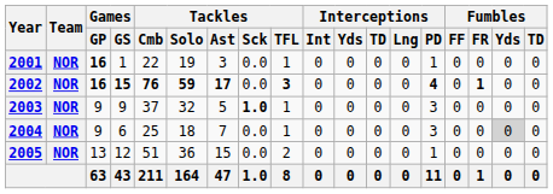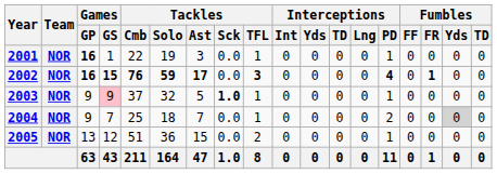 <table class="wikitable" style="text-align:center">
 <tr>
 <th rowspan="2">Year</th>
 <th rowspan="2">Team</th>
 <th colspan="2">Games</th>
 <th colspan="5">Tackles</th>
 <th colspan="5">Interceptions</th>
 <th colspan="4">Fumbles</th>
 </tr>
 <tr>
 <th>GP</th>
 <th>GS</th>
 <th>Cmb</th>
 <th>Solo</th>
 <th>Ast</th>
 <th>Sck</th>
 <th>TFL</th>
 <th>Int</th>
 <th>Yds</th>
 <th>TD</th>
 <th>Lng</th>
 <th>PD</th>
 <th>FF</th>
 <th>FR</th>
 <th>Yds</th>
 <th>TD</th>
 </tr>
 <tr>
 <th><a href='#'>2001</a></th>
 <th><a href='#'>NOR</a></th>
 <td><strong>16</strong></td>
 <td>1</td>
 <td>22</td>
 <td>19</td>
 <td>3</td>
 <td>0.0</td>
 <td>1</td>
 <td>0</td>
 <td>0</td>
 <td>0</td>
 <td>0</td>
 <td>1</td>
 <td>0</td>
 <td>0</td>
 <td>0</td>
 <td>0</td>
 </tr>
 <tr>
 <th><a href='#'>2002</a></th>
 <th><a href='#'>NOR</a></th>
 <td><strong>16</strong></td>
 <td><strong>15</strong></td>
 <td><strong>76</strong></td>
 <td><strong>59</strong></td>
 <td><strong>17</strong></td>
 <td>0.0</td>
 <td><strong>3</strong></td>
 <td>0</td>
 <td>0</td>
 <td>0</td>
 <td>0</td>
 <td><strong>4</strong></td>
 <td>0</td>
 <td><strong>1</strong></td>
 <td>0</td>
 <td>0</td>
 </tr>
 <tr>
 <th><a href='#'>2003</a></th>
 <th><a href='#'>NOR</a></th>
 <td>9</td>
-<td>9</td>
+<td style="background: pink;">9</td>
 <td>37</td>
 <td>32</td>
 <td>5</td>
 <td><strong>1.0</strong></td>
 <td>1</td>
 <td>0</td>
 <td>0</td>
 <td>0</td>
 <td>0</td>
-<td>3</td>
+<td>1</td>
 <td>0</td>
 <td>0</td>
 <td>0</td>
 <td>0</td>
 </tr>
 <tr>
 <th><a href='#'>2004</a></th>
 <th><a href='#'>NOR</a></th>
 <td>9</td>
-<td>6</td>
+<td>7</td>
 <td>25</td>
 <td>18</td>
 <td>7</td>
 <td>0.0</td>
 <td>1</td>
 <td>0</td>
 <td>0</td>
 <td>0</td>
 <td>0</td>
-<td>3</td>
+<td>2</td>
 <td>0</td>
 <td>0</td>
 <td style="background: lightgrey;">0</td>
 <td>0</td>
 </tr>
 <tr>
 <th><a href='#'>2005</a></th>
 <th><a href='#'>NOR</a></th>
 <td>13</td>
 <td>12</td>
 <td>51</td>
 <td>36</td>
 <td>15</td>
 <td>0.0</td>
 <td>2</td>
 <td>0</td>
 <td>0</td>
 <td>0</td>
 <td>0</td>
 <td>1</td>
 <td>0</td>
 <td>0</td>
 <td>0</td>
 <td>0</td>
 </tr>
 <tr>
 <th colspan="2"></th>
 <th>63</th>
 <th>43</th>
 <th>211</th>
 <th>164</th>
 <th>47</th>
 <th>1.0</th>
 <th>8</th>
 <th>0</th>
 <th>0</th>
 <th>0</th>
 <th>0</th>
 <th>11</th>
 <th>0</th>
 <th>1</th>
 <th>0</th>
 <th>0</th>
 </tr>
 </table>
